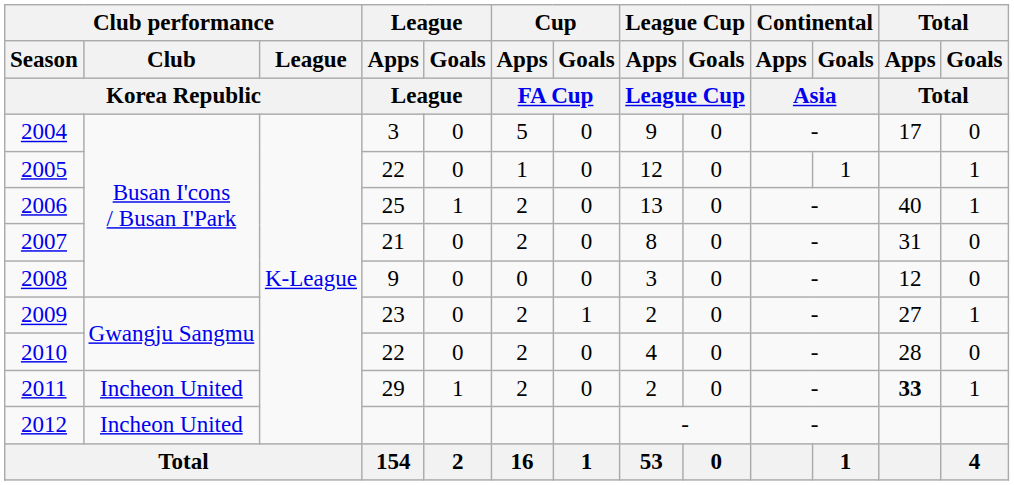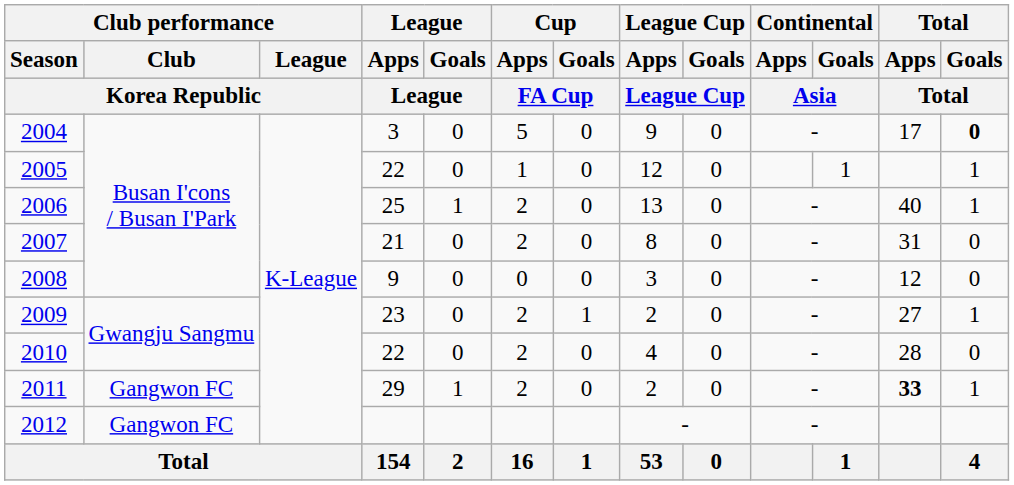 <table class="wikitable" style="text-align:center;">
 <tr>
 <th colspan=3>Club performance</th>
 <th colspan=2>League</th>
 <th colspan=2>Cup</th>
 <th colspan=2>League Cup</th>
 <th colspan=2>Continental</th>
 <th colspan=2>Total</th>
 </tr>
 <tr>
 <th>Season</th>
 <th>Club</th>
 <th>League</th>
 <th>Apps</th>
 <th>Goals</th>
 <th>Apps</th>
 <th>Goals</th>
 <th>Apps</th>
 <th>Goals</th>
 <th>Apps</th>
 <th>Goals</th>
 <th>Apps</th>
 <th>Goals</th>
 </tr>
 <tr>
 <th colspan=3>Korea Republic</th>
 <th colspan=2>League</th>
 <th colspan=2><a href='#'>FA Cup</a></th>
 <th colspan=2><a href='#'>League Cup</a></th>
 <th colspan=2><a href='#'>Asia</a></th>
 <th colspan=2>Total</th>
 </tr>
 <tr>
 <td><a href='#'>2004</a></td>
 <td rowspan="5"><a href='#'>Busan I'cons<br>/ Busan I'Park</a></td>
 <td rowspan="9"><a href='#'>K-League</a></td>
 <td>3</td>
 <td>0</td>
 <td>5</td>
 <td>0</td>
 <td>9</td>
 <td>0</td>
 <td colspan=2>-</td>
 <td>17</td>
-<td>0</td>
+<td><strong>0</strong></td>
 </tr>
 <tr>
 <td><a href='#'>2005</a></td>
 <td>22</td>
 <td>0</td>
 <td>1</td>
 <td>0</td>
 <td>12</td>
 <td>0</td>
 <td></td>
 <td>1</td>
 <td></td>
 <td>1</td>
 </tr>
 <tr>
 <td><a href='#'>2006</a></td>
 <td>25</td>
 <td>1</td>
 <td>2</td>
 <td>0</td>
 <td>13</td>
 <td>0</td>
 <td colspan=2>-</td>
 <td>40</td>
 <td>1</td>
 </tr>
 <tr>
 <td><a href='#'>2007</a></td>
 <td>21</td>
 <td>0</td>
 <td>2</td>
 <td>0</td>
 <td>8</td>
 <td>0</td>
 <td colspan=2>-</td>
 <td>31</td>
 <td>0</td>
 </tr>
 <tr>
 <td><a href='#'>2008</a></td>
 <td>9</td>
 <td>0</td>
 <td>0</td>
 <td>0</td>
 <td>3</td>
 <td>0</td>
 <td colspan=2>-</td>
 <td>12</td>
 <td>0</td>
 </tr>
 <tr>
 <td><a href='#'>2009</a></td>
 <td rowspan="2"><a href='#'>Gwangju Sangmu</a></td>
 <td>23</td>
 <td>0</td>
 <td>2</td>
 <td>1</td>
 <td>2</td>
 <td>0</td>
 <td colspan=2>-</td>
 <td>27</td>
 <td>1</td>
 </tr>
 <tr>
 <td><a href='#'>2010</a></td>
 <td>22</td>
 <td>0</td>
 <td>2</td>
 <td>0</td>
 <td>4</td>
 <td>0</td>
 <td colspan=2>-</td>
 <td>28</td>
 <td>0</td>
 </tr>
 <tr>
 <td><a href='#'>2011</a></td>
-<td rowspan="1"><a href='#'>Incheon United</a></td>
+<td rowspan="1"><a href='#'>Gangwon FC</a></td>
 <td>29</td>
 <td>1</td>
 <td>2</td>
 <td>0</td>
 <td>2</td>
 <td>0</td>
 <td colspan=2>-</td>
 <td><strong>33</strong></td>
 <td>1</td>
 </tr>
 <tr>
 <td><a href='#'>2012</a></td>
-<td rowspan="1"><a href='#'>Incheon United</a></td>
+<td rowspan="1"><a href='#'>Gangwon FC</a></td>
 <td></td>
 <td></td>
 <td></td>
 <td></td>
 <td colspan=2>-</td>
 <td colspan=2>-</td>
 <td></td>
 <td></td>
 </tr>
 <tr>
 <th colspan=3>Total</th>
 <th>154</th>
 <th>2</th>
 <th>16</th>
 <th>1</th>
 <th>53</th>
 <th>0</th>
 <th></th>
 <th>1</th>
 <th></th>
 <th>4</th>
 </tr>
 </table>
